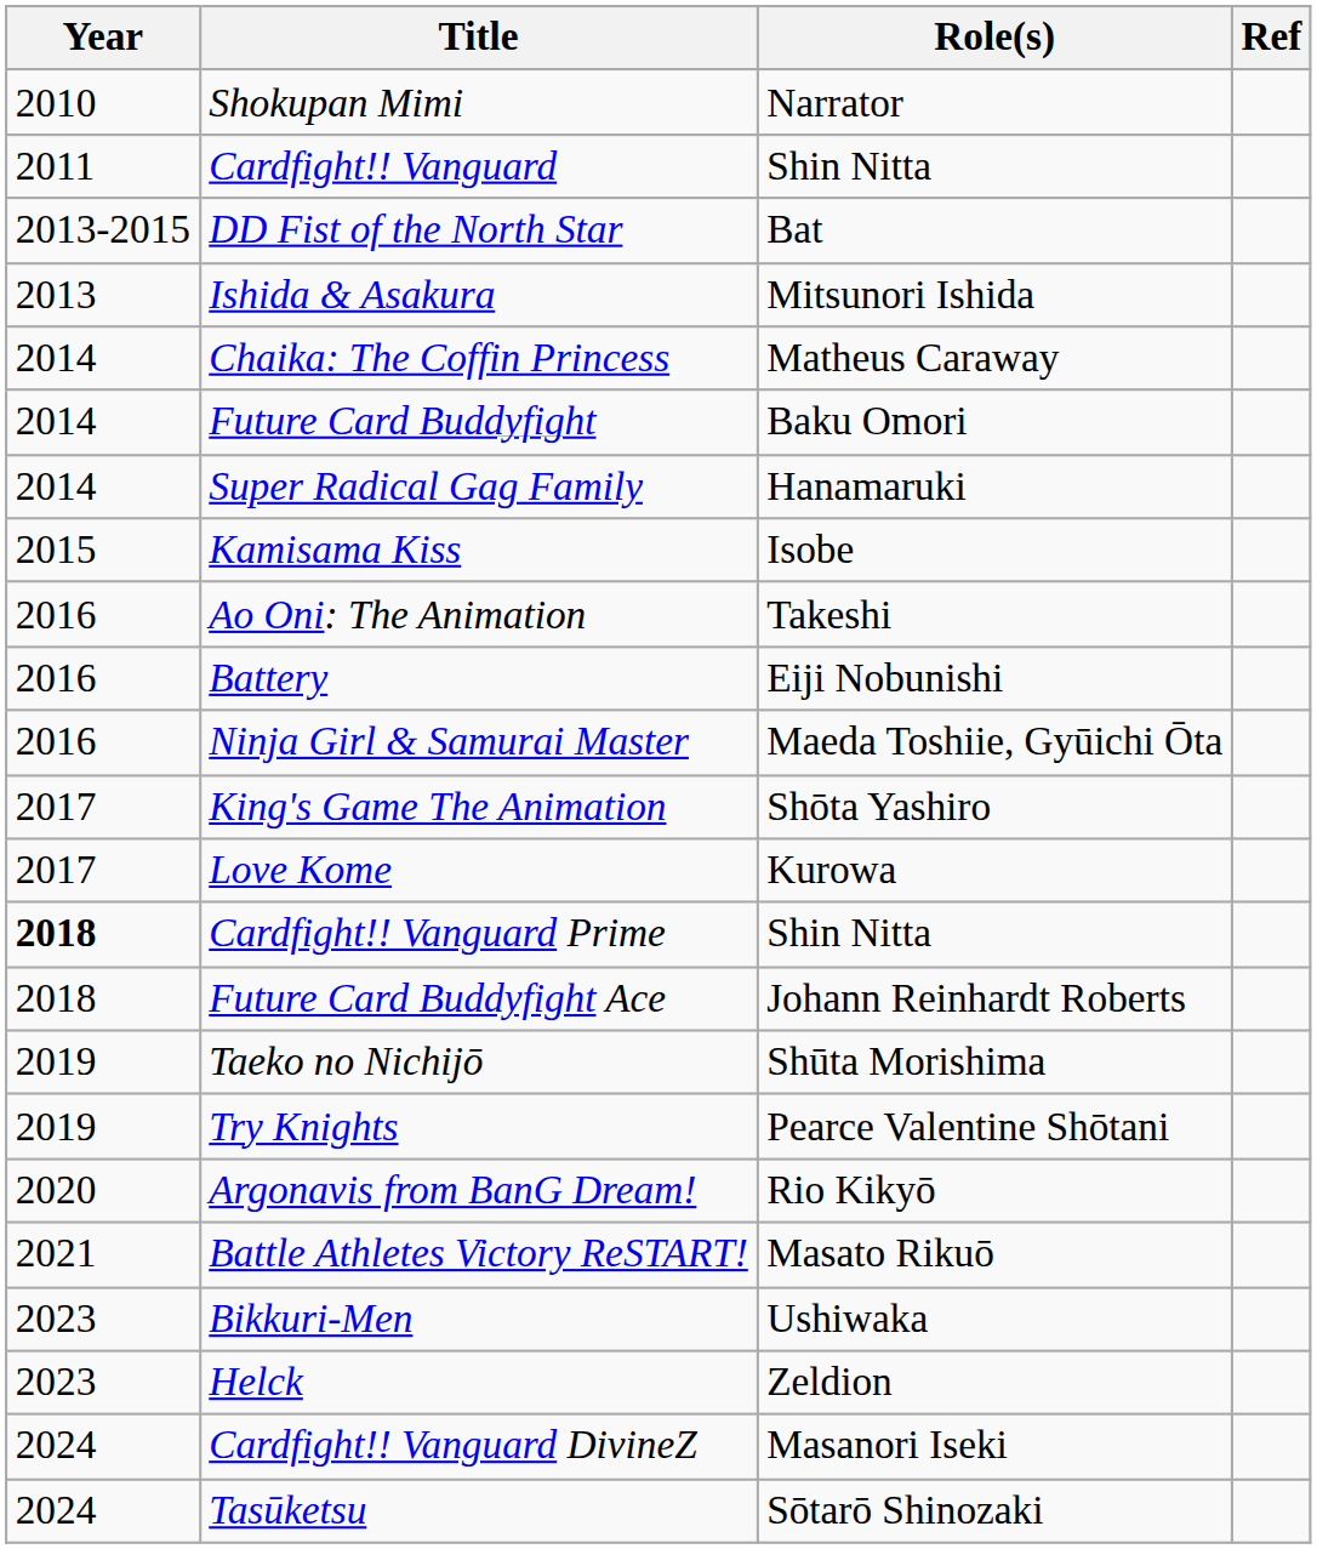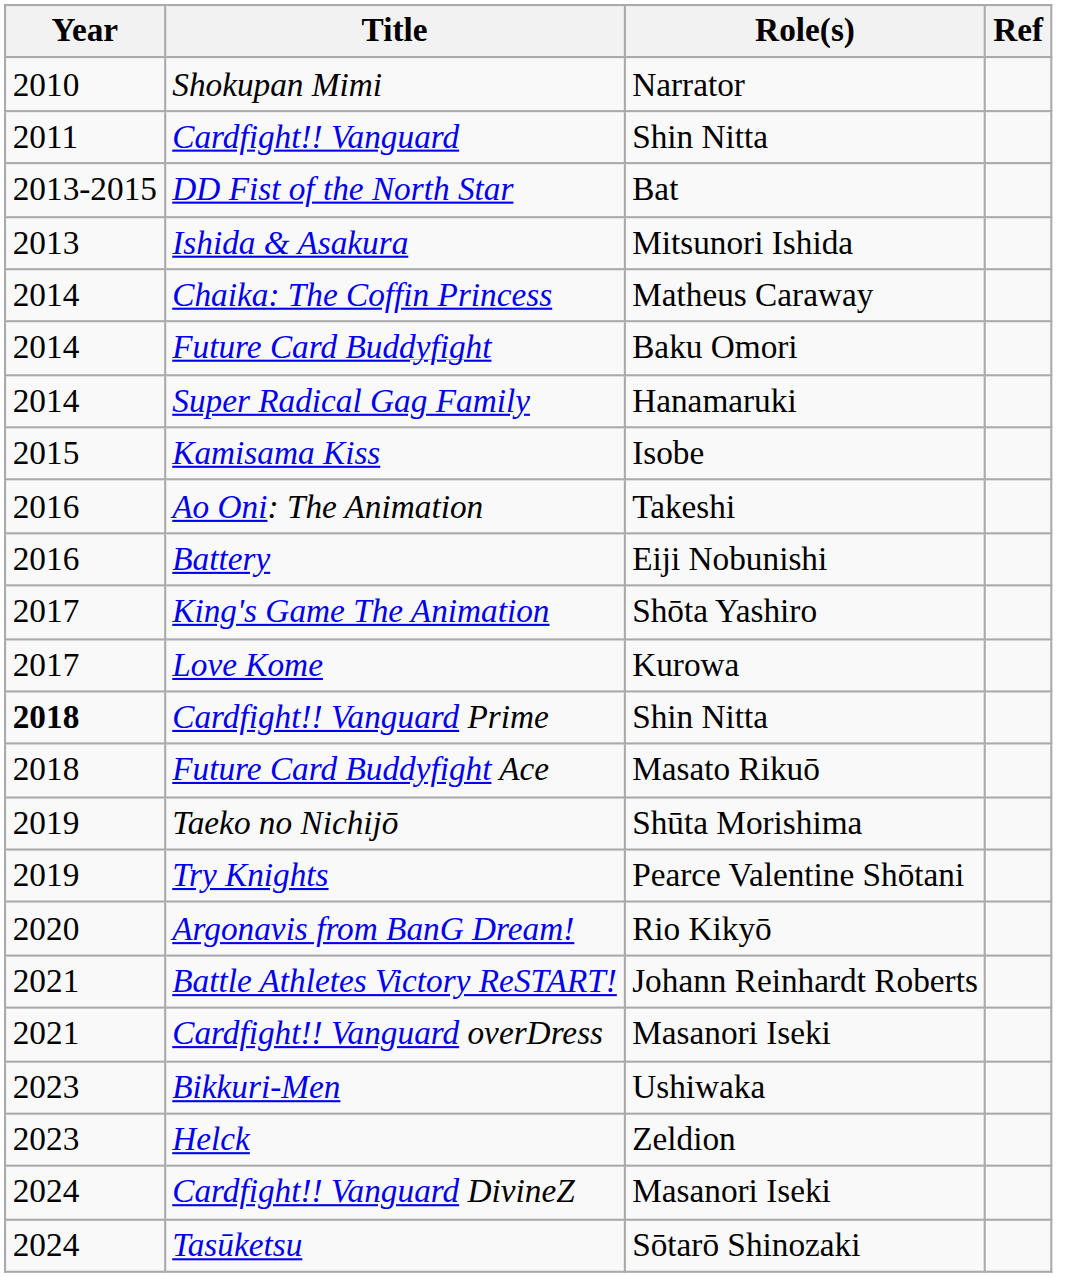 <table class="wikitable">
 <tr>
 <th>Year</th>
 <th>Title</th>
 <th>Role(s)</th>
 <th>Ref</th>
 </tr>
 <tr>
 <td>2010</td>
 <td><em>Shokupan Mimi</em></td>
 <td>Narrator</td>
 <td></td>
 </tr>
 <tr>
 <td>2011</td>
 <td><em><a href='#'>Cardfight!! Vanguard</a></em></td>
 <td>Shin Nitta</td>
 <td></td>
 </tr>
 <tr>
 <td>2013-2015</td>
 <td><em><a href='#'>DD Fist of the North Star</a></em></td>
 <td>Bat</td>
 <td></td>
 </tr>
 <tr>
 <td>2013</td>
 <td><em><a href='#'>Ishida & Asakura</a></em></td>
 <td>Mitsunori Ishida</td>
 <td></td>
 </tr>
 <tr>
 <td>2014</td>
 <td><em><a href='#'>Chaika: The Coffin Princess</a></em></td>
 <td>Matheus Caraway</td>
 <td></td>
 </tr>
 <tr>
 <td>2014</td>
 <td><em><a href='#'>Future Card Buddyfight</a></em></td>
 <td>Baku Omori</td>
 <td></td>
 </tr>
 <tr>
 <td>2014</td>
 <td><em><a href='#'>Super Radical Gag Family</a></em></td>
 <td>Hanamaruki</td>
 <td></td>
 </tr>
 <tr>
 <td>2015</td>
 <td><em><a href='#'>Kamisama Kiss</a></em></td>
 <td>Isobe</td>
 <td></td>
 </tr>
 <tr>
 <td>2016</td>
 <td><em><a href='#'>Ao Oni</a>: The Animation</em></td>
 <td>Takeshi</td>
 <td></td>
 </tr>
 <tr>
 <td>2016</td>
 <td><em><a href='#'>Battery</a></em></td>
 <td>Eiji Nobunishi</td>
 <td></td>
 </tr>
 <tr>
-<td>2016</td>
-<td><em><a href='#'>Ninja Girl & Samurai Master</a></em></td>
-<td>Maeda Toshiie, Gyūichi Ōta</td>
-<td></td>
-</tr>
-<tr>
 <td>2017</td>
 <td><em><a href='#'>King's Game The Animation</a></em></td>
 <td>Shōta Yashiro</td>
 <td></td>
 </tr>
 <tr>
 <td>2017</td>
 <td><em><a href='#'>Love Kome</a></em></td>
 <td>Kurowa</td>
 <td></td>
 </tr>
 <tr>
 <td><strong>2018</strong></td>
 <td><em><a href='#'>Cardfight!! Vanguard</a> Prime</em></td>
 <td>Shin Nitta</td>
 <td></td>
 </tr>
 <tr>
 <td>2018</td>
 <td><em><a href='#'>Future Card Buddyfight</a> Ace</em></td>
-<td>Johann Reinhardt Roberts</td>
+<td>Masato Rikuō</td>
 <td></td>
 </tr>
 <tr>
 <td>2019</td>
 <td><em>Taeko no Nichijō</em></td>
 <td>Shūta Morishima</td>
 <td></td>
 </tr>
 <tr>
 <td>2019</td>
 <td><em><a href='#'>Try Knights</a></em></td>
 <td>Pearce Valentine Shōtani</td>
 <td></td>
 </tr>
 <tr>
 <td>2020</td>
 <td><em><a href='#'>Argonavis from BanG Dream!</a></em></td>
 <td>Rio Kikyō</td>
 <td></td>
 </tr>
 <tr>
 <td>2021</td>
 <td><em><a href='#'>Battle Athletes Victory ReSTART!</a></em></td>
-<td>Masato Rikuō</td>
+<td>Johann Reinhardt Roberts</td>
+<td></td>
+</tr>
+<tr>
+<td>2021</td>
+<td><em><a href='#'>Cardfight!! Vanguard</a> overDress</em></td>
+<td>Masanori Iseki</td>
 <td></td>
 </tr>
 <tr>
 <td>2023</td>
 <td><em><a href='#'>Bikkuri-Men</a></em></td>
 <td>Ushiwaka</td>
 <td></td>
 </tr>
 <tr>
 <td>2023</td>
 <td><em><a href='#'>Helck</a></em></td>
 <td>Zeldion</td>
 <td></td>
 </tr>
 <tr>
 <td>2024</td>
 <td><em><a href='#'>Cardfight!! Vanguard</a> DivineZ</em></td>
 <td>Masanori Iseki</td>
 <td></td>
 </tr>
 <tr>
 <td>2024</td>
 <td><em><a href='#'>Tasūketsu</a></em></td>
 <td>Sōtarō Shinozaki</td>
 <td></td>
 </tr>
 </table>
